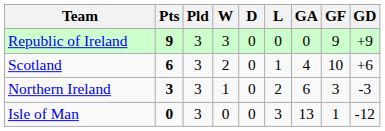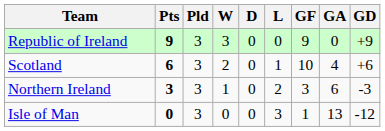 <table class="wikitable" style="text-align:center;">
 <tr>
 <th width=150>Team</th>
 <th width=20>Pts</th>
 <th width=20>Pld</th>
 <th width=20>W</th>
 <th width=20>D</th>
 <th width=20>L</th>
+<th width=20>GF</th>
 <th width=20>GA</th>
-<th width=20>GF</th>
 <th width=20>GD</th>
 </tr>
 <tr style="background:#ccffcc;">
 <td style="text-align:left;"> <a href='#'>Republic of Ireland</a></td>
 <td><strong>9</strong></td>
 <td>3</td>
 <td>3</td>
 <td>0</td>
 <td>0</td>
+<td>9</td>
 <td>0</td>
-<td>9</td>
 <td>+9</td>
 </tr>
 <tr>
 <td style="text-align:left;"> <a href='#'>Scotland</a></td>
 <td><strong>6</strong></td>
 <td>3</td>
 <td>2</td>
 <td>0</td>
 <td>1</td>
+<td>10</td>
 <td>4</td>
-<td>10</td>
 <td>+6</td>
 </tr>
 <tr>
 <td style="text-align:left;"> <a href='#'>Northern Ireland</a></td>
 <td><strong>3</strong></td>
 <td>3</td>
 <td>1</td>
 <td>0</td>
 <td>2</td>
+<td>3</td>
 <td>6</td>
-<td>3</td>
 <td>-3</td>
 </tr>
 <tr>
 <td style="text-align:left;"> <a href='#'>Isle of Man</a></td>
 <td><strong>0</strong></td>
 <td>3</td>
 <td>0</td>
 <td>0</td>
 <td>3</td>
+<td>1</td>
 <td>13</td>
-<td>1</td>
 <td>-12</td>
 </tr>
 </table>
